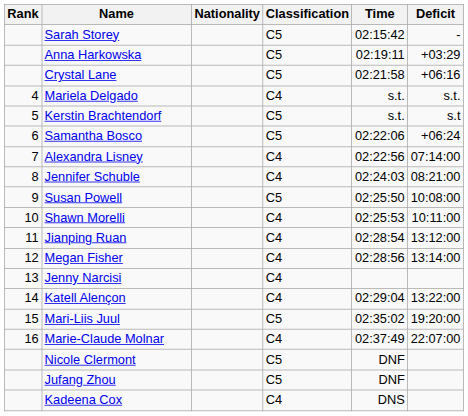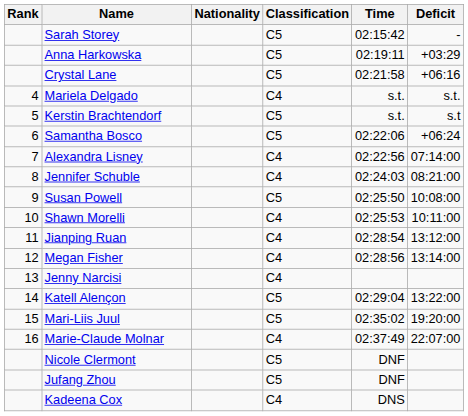 <table class="wikitable sortable" style="text-align:left">
 <tr>
 <th width=20>Rank</th>
 <th width=180>Name</th>
 <th>Nationality</th>
 <th>Classification</th>
 <th>Time</th>
 <th>Deficit</th>
 </tr>
 <tr>
 <td align=right></td>
 <td><a href='#'>Sarah Storey</a></td>
 <td></td>
 <td>C5</td>
 <td align=right>02:15:42</td>
 <td align=right>-</td>
 </tr>
 <tr>
 <td align=right></td>
 <td><a href='#'>Anna Harkowska</a></td>
 <td></td>
 <td>C5</td>
 <td align=right>02:19:11</td>
 <td align=right>+03:29</td>
 </tr>
 <tr>
 <td align=right></td>
 <td><a href='#'>Crystal Lane</a></td>
 <td></td>
 <td>C5</td>
 <td align=right>02:21:58</td>
 <td align=right>+06:16</td>
 </tr>
 <tr>
 <td align=right>4</td>
 <td><a href='#'>Mariela Delgado</a></td>
 <td></td>
 <td>C4</td>
 <td align=right>s.t.</td>
 <td align=right>s.t.</td>
 </tr>
 <tr>
 <td align=right>5</td>
 <td><a href='#'>Kerstin Brachtendorf</a></td>
 <td></td>
 <td>C5</td>
 <td align=right>s.t.</td>
 <td align=right>s.t</td>
 </tr>
 <tr>
 <td align=right>6</td>
 <td><a href='#'>Samantha Bosco</a></td>
 <td></td>
 <td>C5</td>
 <td align=right>02:22:06</td>
 <td align=right>+06:24</td>
 </tr>
 <tr>
 <td align=right>7</td>
 <td><a href='#'>Alexandra Lisney</a></td>
 <td></td>
 <td>C4</td>
 <td align=right>02:22:56</td>
 <td align=right>07:14:00</td>
 </tr>
 <tr>
 <td align=right>8</td>
 <td><a href='#'>Jennifer Schuble</a></td>
 <td></td>
 <td>C4</td>
 <td align=right>02:24:03</td>
 <td align=right>08:21:00</td>
 </tr>
 <tr>
 <td align=right>9</td>
 <td><a href='#'>Susan Powell</a></td>
 <td></td>
 <td>C5</td>
 <td align=right>02:25:50</td>
 <td align=right>10:08:00</td>
 </tr>
 <tr>
 <td align=right>10</td>
 <td><a href='#'>Shawn Morelli</a></td>
 <td></td>
 <td>C4</td>
 <td align=right>02:25:53</td>
 <td align=right>10:11:00</td>
 </tr>
 <tr>
 <td align=right>11</td>
 <td><a href='#'>Jianping Ruan</a></td>
 <td></td>
 <td>C4</td>
 <td align=right>02:28:54</td>
 <td align=right>13:12:00</td>
 </tr>
 <tr>
 <td align=right>12</td>
 <td><a href='#'>Megan Fisher</a></td>
 <td></td>
 <td>C4</td>
 <td align=right>02:28:56</td>
 <td align=right>13:14:00</td>
 </tr>
 <tr>
 <td align=right>13</td>
 <td><a href='#'>Jenny Narcisi</a></td>
 <td></td>
 <td>C4</td>
 <td align=right></td>
 <td align=right></td>
 </tr>
 <tr>
 <td align=right>14</td>
 <td><a href='#'>Katell Alençon</a></td>
 <td></td>
-<td>C4</td>
+<td>C5</td>
 <td align=right>02:29:04</td>
 <td align=right>13:22:00</td>
 </tr>
 <tr>
 <td align=right>15</td>
 <td><a href='#'>Mari-Liis Juul</a></td>
 <td></td>
 <td>C5</td>
 <td align=right>02:35:02</td>
 <td align=right>19:20:00</td>
 </tr>
 <tr>
 <td align=right>16</td>
 <td><a href='#'>Marie-Claude Molnar</a></td>
 <td></td>
 <td>C4</td>
 <td align=right>02:37:49</td>
 <td align=right>22:07:00</td>
 </tr>
 <tr>
 <td></td>
 <td><a href='#'>Nicole Clermont</a></td>
 <td></td>
 <td>C5</td>
 <td align=right>DNF</td>
 <td align=right></td>
 </tr>
 <tr>
 <td></td>
 <td><a href='#'>Jufang Zhou</a></td>
 <td></td>
 <td>C5</td>
 <td align=right>DNF</td>
 <td align=right></td>
 </tr>
 <tr>
 <td></td>
 <td><a href='#'>Kadeena Cox</a></td>
 <td></td>
 <td>C4</td>
 <td align=right>DNS</td>
 <td align=right></td>
 </tr>
 </table>
